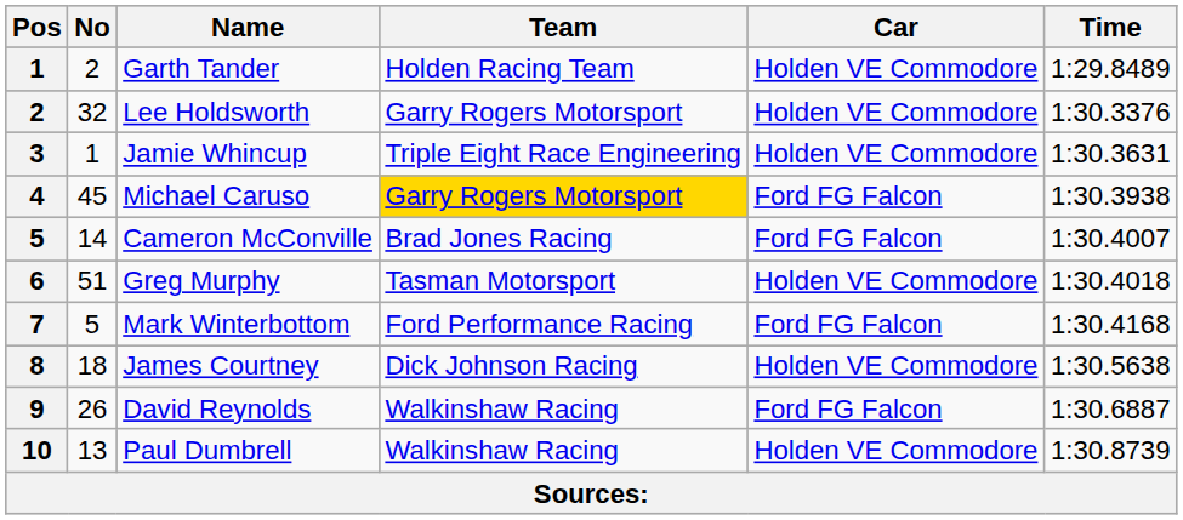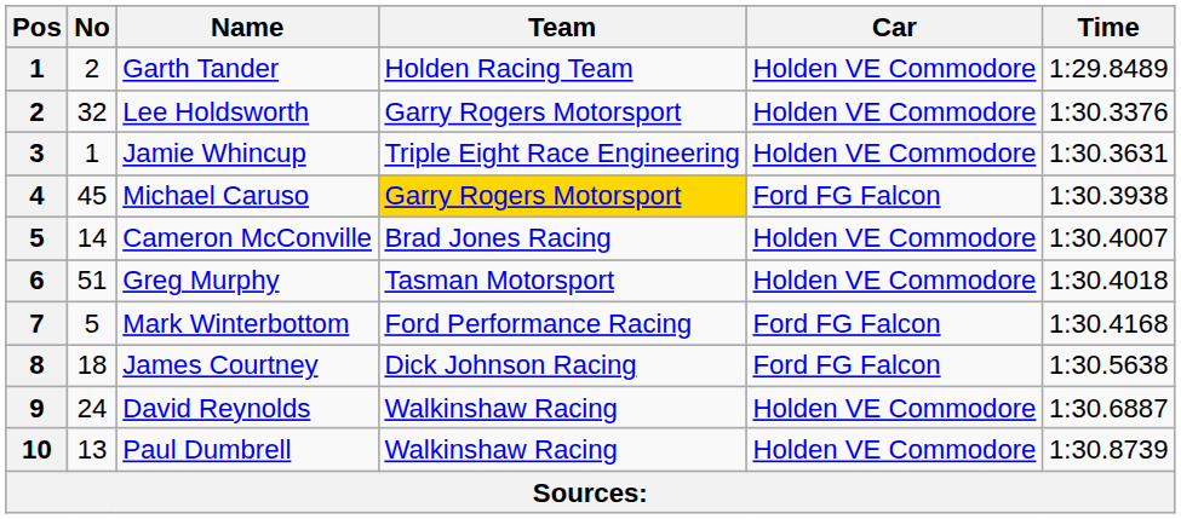 <table class="wikitable" style="font-size: 85%;">
 <tr>
 <th>Pos</th>
 <th>No</th>
 <th>Name</th>
 <th>Team</th>
 <th>Car</th>
 <th>Time</th>
 </tr>
 <tr>
 <th>1</th>
 <td align="center">2</td>
 <td> <a href='#'>Garth Tander</a></td>
 <td><a href='#'>Holden Racing Team</a></td>
 <td><a href='#'>Holden VE Commodore</a></td>
 <td>1:29.8489</td>
 </tr>
 <tr>
 <th>2</th>
 <td align="center">32</td>
 <td> <a href='#'>Lee Holdsworth</a></td>
 <td><a href='#'>Garry Rogers Motorsport</a></td>
 <td><a href='#'>Holden VE Commodore</a></td>
 <td>1:30.3376</td>
 </tr>
 <tr>
 <th>3</th>
 <td align="center">1</td>
 <td> <a href='#'>Jamie Whincup</a></td>
 <td><a href='#'>Triple Eight Race Engineering</a></td>
 <td><a href='#'>Holden VE Commodore</a></td>
 <td>1:30.3631</td>
 </tr>
 <tr>
 <th>4</th>
 <td align="center">45</td>
 <td> <a href='#'>Michael Caruso</a></td>
 <td style="background: gold;"><a href='#'>Garry Rogers Motorsport</a></td>
 <td><a href='#'>Ford FG Falcon</a></td>
 <td>1:30.3938</td>
 </tr>
 <tr>
 <th>5</th>
 <td align="center">14</td>
 <td> <a href='#'>Cameron McConville</a></td>
 <td><a href='#'>Brad Jones Racing</a></td>
-<td><a href='#'>Ford FG Falcon</a></td>
+<td><a href='#'>Holden VE Commodore</a></td>
 <td>1:30.4007</td>
 </tr>
 <tr>
 <th>6</th>
 <td align="center">51</td>
 <td> <a href='#'>Greg Murphy</a></td>
 <td><a href='#'>Tasman Motorsport</a></td>
 <td><a href='#'>Holden VE Commodore</a></td>
 <td>1:30.4018</td>
 </tr>
 <tr>
 <th>7</th>
 <td align="center">5</td>
 <td> <a href='#'>Mark Winterbottom</a></td>
 <td><a href='#'>Ford Performance Racing</a></td>
 <td><a href='#'>Ford FG Falcon</a></td>
 <td>1:30.4168</td>
 </tr>
 <tr>
 <th>8</th>
 <td align="center">18</td>
 <td> <a href='#'>James Courtney</a></td>
 <td><a href='#'>Dick Johnson Racing</a></td>
-<td><a href='#'>Holden VE Commodore</a></td>
+<td><a href='#'>Ford FG Falcon</a></td>
 <td>1:30.5638</td>
 </tr>
 <tr>
 <th>9</th>
-<td align="center">26</td>
+<td align="center">24</td>
 <td> <a href='#'>David Reynolds</a></td>
 <td><a href='#'>Walkinshaw Racing</a></td>
-<td><a href='#'>Ford FG Falcon</a></td>
+<td><a href='#'>Holden VE Commodore</a></td>
 <td>1:30.6887</td>
 </tr>
 <tr>
 <th>10</th>
 <td align="center">13</td>
 <td> <a href='#'>Paul Dumbrell</a></td>
 <td><a href='#'>Walkinshaw Racing</a></td>
 <td><a href='#'>Holden VE Commodore</a></td>
 <td>1:30.8739</td>
 </tr>
 <tr>
 <th colspan="6">Sources:</th>
 </tr>
 </table>
